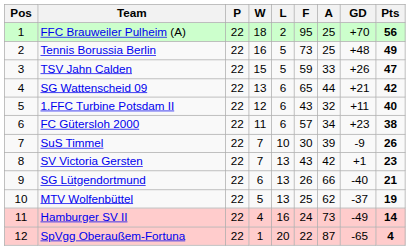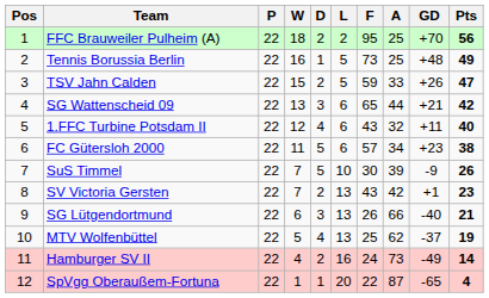 <table class="wikitable sortable" style="text-align: center;" width="550px">
 <tr>
 <th align="center">Pos</th>
 <th align="center">Team</th>
 <th align="center">P</th>
 <th align="center">W</th>
+<th align="center">D</th>
 <th align="center">L</th>
 <th align="center">F</th>
 <th align="center">A</th>
 <th align="center">GD</th>
 <th align="center">Pts</th>
 </tr>
 <tr align="center" bgcolor="#ccffcc">
 <td>1</td>
 <td align="left"><a href='#'>FFC Brauweiler Pulheim</a> (A)</td>
 <td>22</td>
 <td>18</td>
 <td>2</td>
+<td>2</td>
 <td>95</td>
 <td>25</td>
 <td> +70</td>
 <td><strong>56</strong></td>
 </tr>
 <tr align="center">
 <td>2</td>
 <td align="left"><a href='#'>Tennis Borussia Berlin</a></td>
 <td>22</td>
 <td>16</td>
+<td>1</td>
 <td>5</td>
 <td>73</td>
 <td>25</td>
 <td> +48</td>
 <td><strong>49</strong></td>
 </tr>
 <tr align="center">
 <td>3</td>
 <td align="left"><a href='#'>TSV Jahn Calden</a></td>
 <td>22</td>
 <td>15</td>
+<td>2</td>
 <td>5</td>
 <td>59</td>
 <td>33</td>
 <td> +26</td>
 <td><strong>47</strong></td>
 </tr>
 <tr align="center">
 <td>4</td>
 <td align="left"><a href='#'>SG Wattenscheid 09</a></td>
 <td>22</td>
 <td>13</td>
+<td>3</td>
 <td>6</td>
 <td>65</td>
 <td>44</td>
 <td> +21</td>
 <td><strong>42</strong></td>
 </tr>
 <tr align="center">
 <td>5</td>
 <td align="left"><a href='#'>1.FFC Turbine Potsdam II</a></td>
 <td>22</td>
 <td>12</td>
+<td>4</td>
 <td>6</td>
 <td>43</td>
 <td>32</td>
 <td> +11</td>
 <td><strong>40</strong></td>
 </tr>
 <tr align="center">
 <td>6</td>
 <td align="left"><a href='#'>FC Gütersloh 2000</a></td>
 <td>22</td>
 <td>11</td>
+<td>5</td>
 <td>6</td>
 <td>57</td>
 <td>34</td>
 <td> +23</td>
 <td><strong>38</strong></td>
 </tr>
 <tr align="center">
 <td>7</td>
 <td align="left"><a href='#'>SuS Timmel</a></td>
 <td>22</td>
 <td>7</td>
+<td>5</td>
 <td>10</td>
 <td>30</td>
 <td>39</td>
 <td> -9</td>
 <td><strong>26</strong></td>
 </tr>
 <tr align="center">
 <td>8</td>
 <td align="left"><a href='#'>SV Victoria Gersten</a></td>
 <td>22</td>
 <td>7</td>
+<td>2</td>
 <td>13</td>
 <td>43</td>
 <td>42</td>
 <td> +1</td>
 <td><strong>23</strong></td>
 </tr>
 <tr align="center">
 <td>9</td>
 <td align="left"><a href='#'>SG Lütgendortmund</a></td>
 <td>22</td>
 <td>6</td>
+<td>3</td>
 <td>13</td>
 <td>26</td>
 <td>66</td>
 <td> -40</td>
 <td><strong>21</strong></td>
 </tr>
 <tr align="center">
 <td>10</td>
 <td align="left"><a href='#'>MTV Wolfenbüttel</a></td>
 <td>22</td>
 <td>5</td>
+<td>4</td>
 <td>13</td>
 <td>25</td>
 <td>62</td>
 <td> -37</td>
 <td><strong>19</strong></td>
 </tr>
 <tr align="center" style="background:#ffcccc;">
 <td>11</td>
 <td align="left"><a href='#'>Hamburger SV II</a></td>
 <td>22</td>
 <td>4</td>
+<td>2</td>
 <td>16</td>
 <td>24</td>
 <td>73</td>
 <td> -49</td>
 <td><strong>14</strong></td>
 </tr>
 <tr align="center" style="background:#ffcccc;">
 <td>12</td>
 <td align="left"><a href='#'>SpVgg Oberaußem-Fortuna</a></td>
 <td>22</td>
 <td>1</td>
+<td>1</td>
 <td>20</td>
 <td>22</td>
 <td>87</td>
 <td> -65</td>
 <td><strong>4</strong></td>
 </tr>
 </table>
